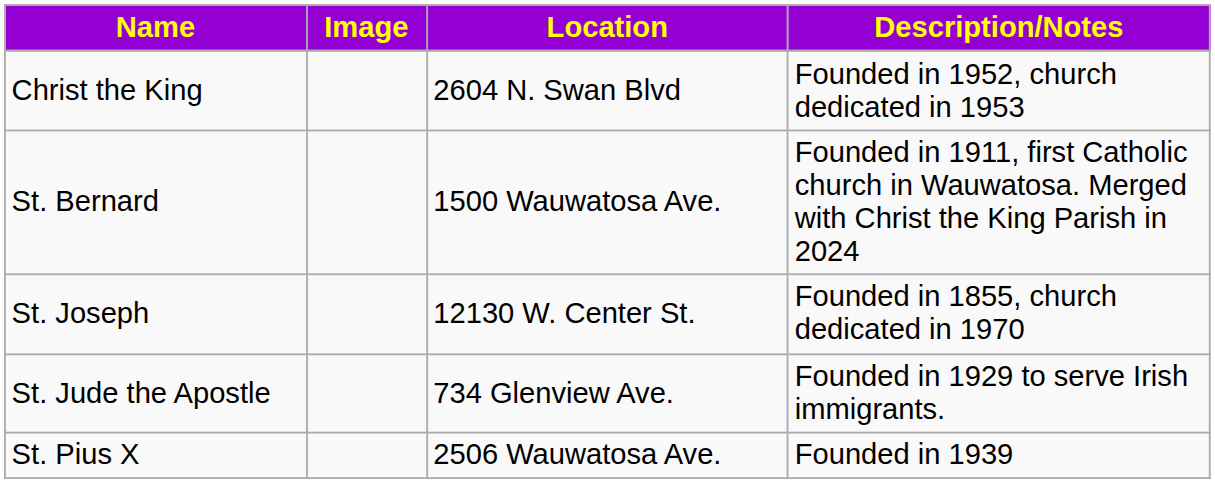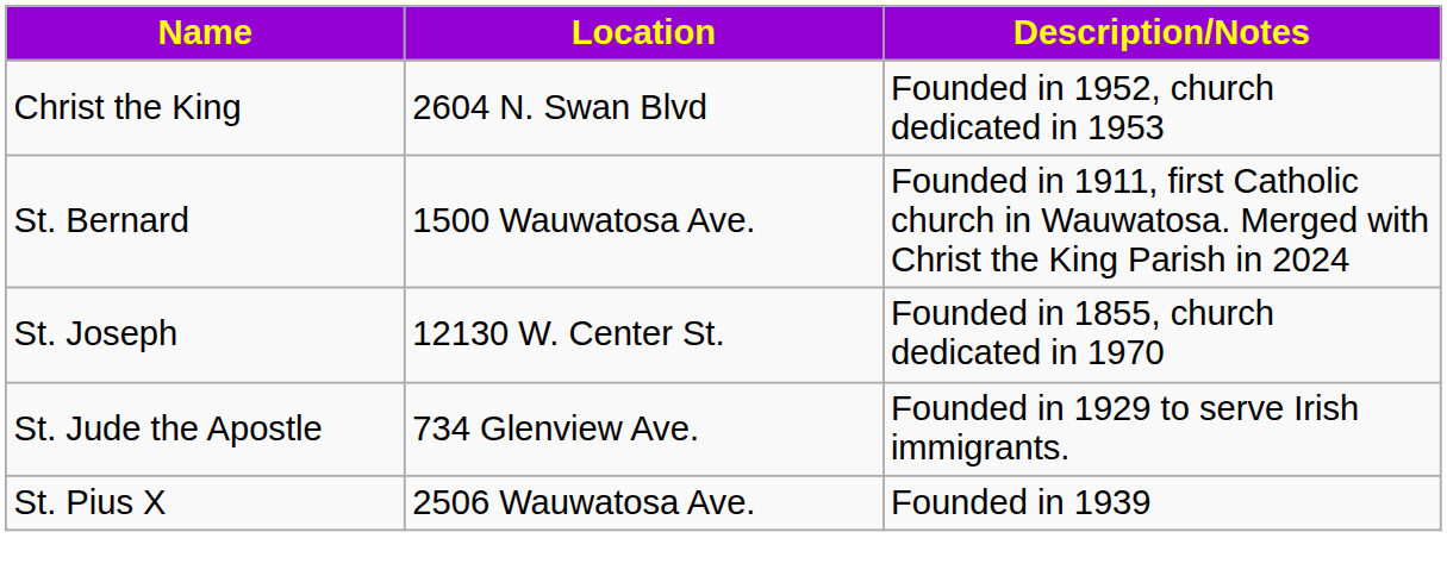 <table class="wikitable sortable" style="width:75%">
 <tr>
 <th style="background:darkviolet; color:yellow;" width="25%"><strong>Name</strong></th>
-<th style="background:darkviolet; color:yellow;" width="10%"><strong>Image</strong></th>
 <th style="background:darkviolet; color:yellow;" width="30%"><strong>Location</strong></th>
 <th style="background:darkviolet; color:yellow;" width="35%"><strong>Description/Notes</strong></th>
 </tr>
 <tr>
 <td>Christ the King</td>
-<td></td>
 <td>2604 N. Swan Blvd</td>
 <td>Founded in 1952, church dedicated in 1953</td>
 </tr>
 <tr>
 <td>St. Bernard</td>
-<td></td>
 <td>1500 Wauwatosa Ave.</td>
 <td>Founded in 1911, first Catholic church in Wauwatosa. Merged with Christ the King Parish in 2024</td>
 </tr>
 <tr>
 <td>St. Joseph</td>
-<td></td>
 <td>12130 W. Center St.</td>
 <td>Founded in 1855, church dedicated in 1970</td>
 </tr>
 <tr>
 <td>St. Jude the Apostle</td>
-<td></td>
 <td>734 Glenview Ave.</td>
 <td>Founded in 1929 to serve Irish immigrants.</td>
 </tr>
 <tr>
 <td>St. Pius X</td>
-<td></td>
 <td>2506 Wauwatosa Ave.</td>
 <td>Founded in 1939</td>
 </tr>
 </table>
